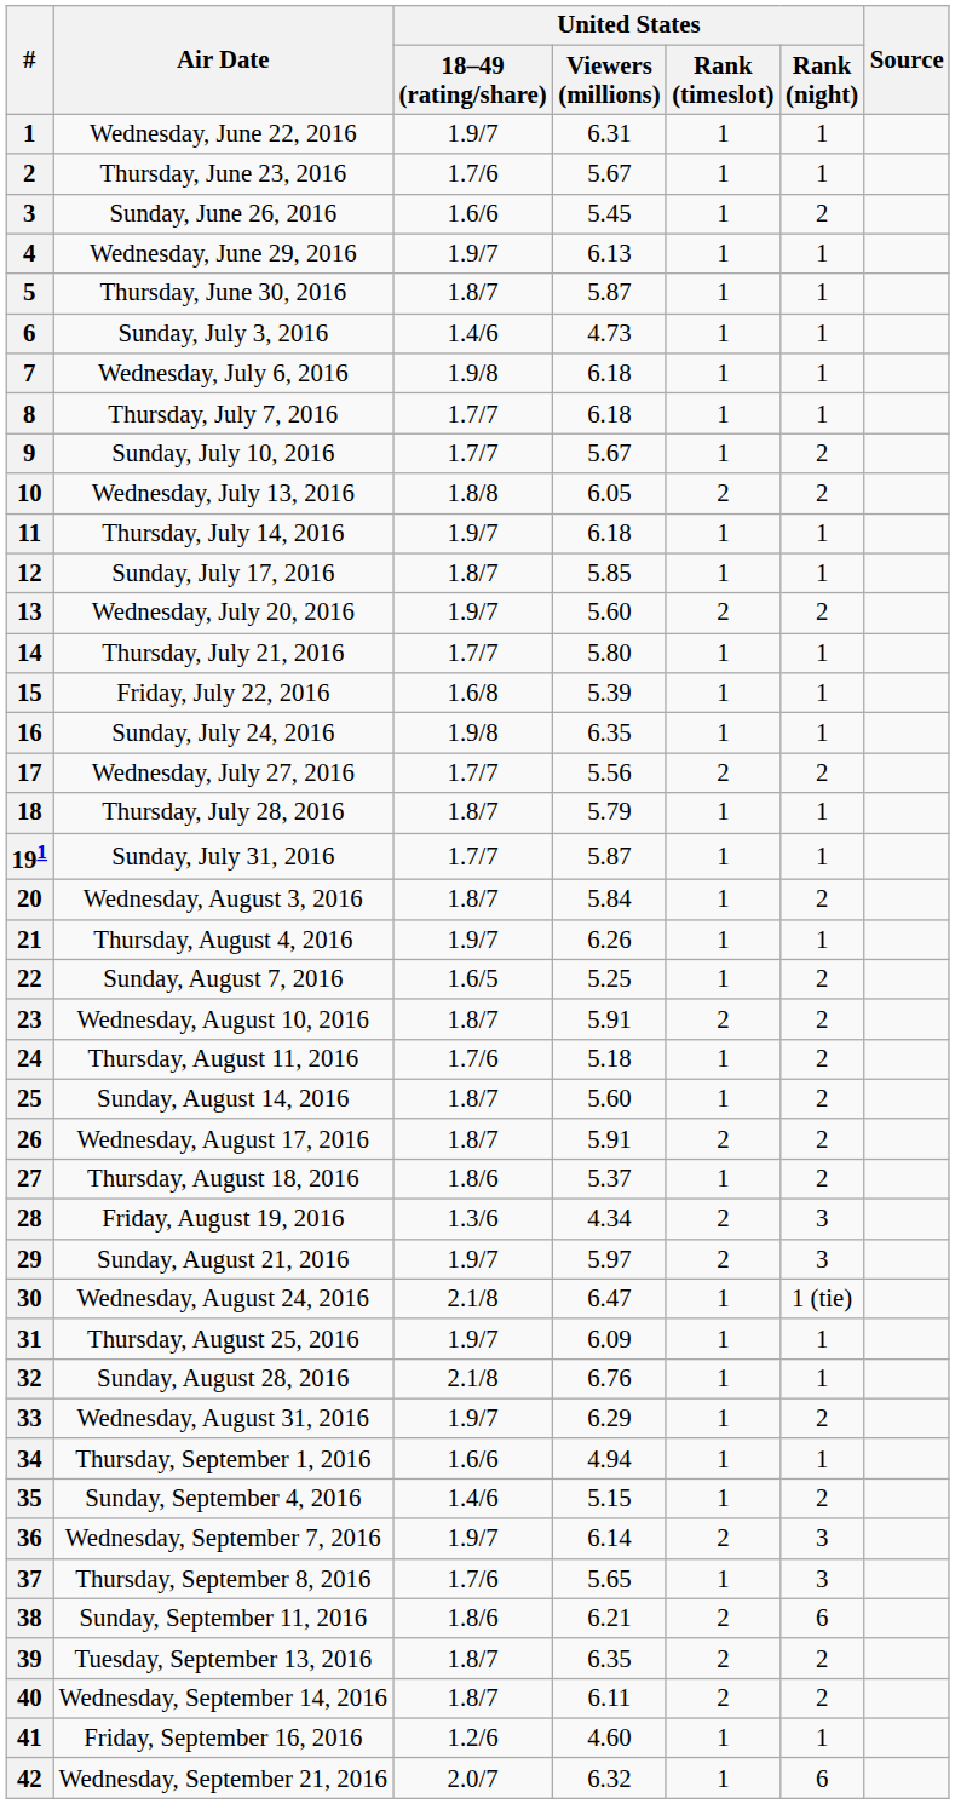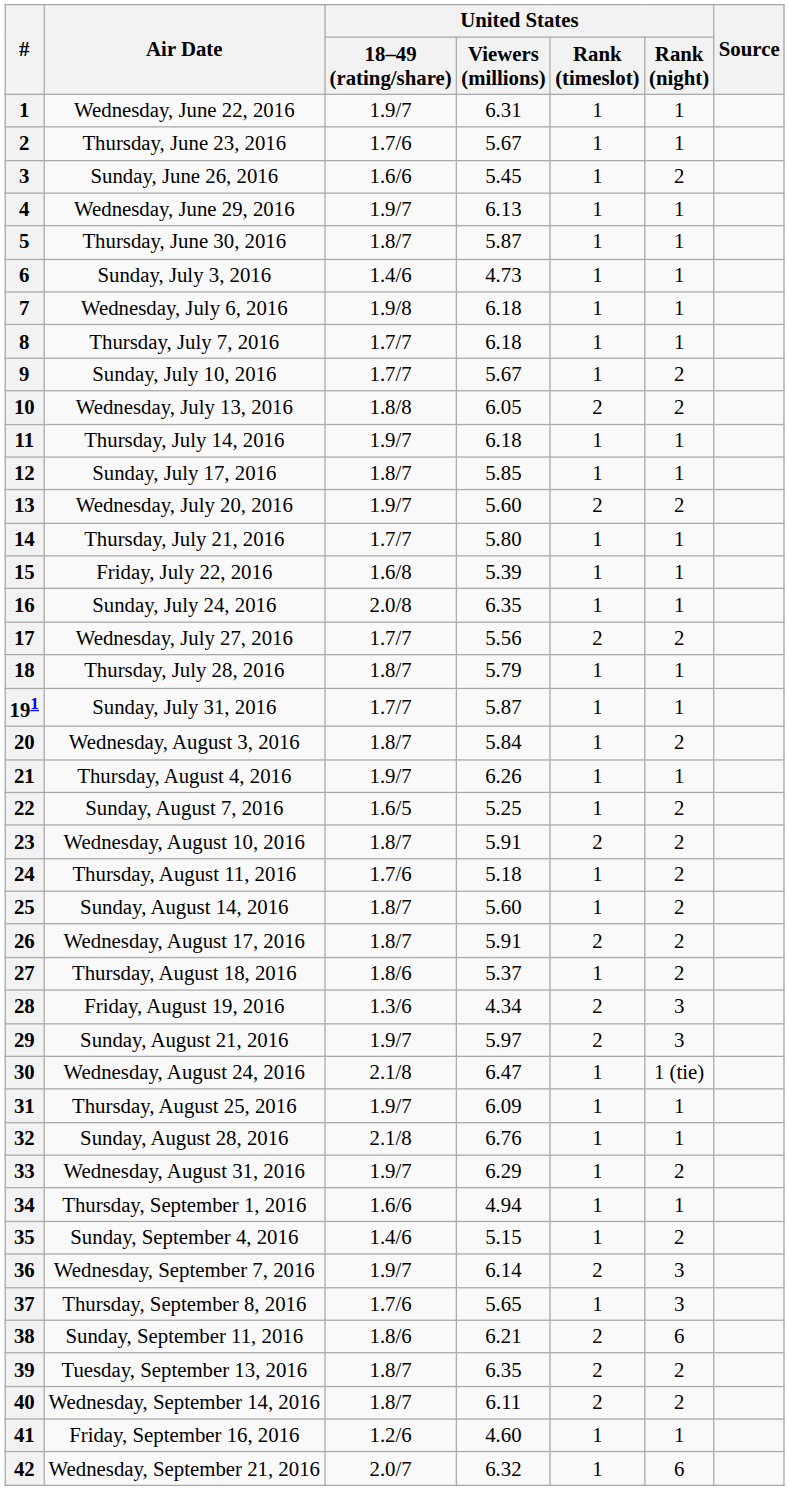 <table class="wikitable sortable" style="margin:auto; margin:auto; text-align:center;">
 <tr>
 <th scope="col" rowspan="2">#</th>
 <th scope="col" rowspan="2">Air Date</th>
 <th scope="colgroup" colspan="4" style="text-align:center" class="unsortable">United States</th>
 <th scope="col" rowspan="2" class="unsortable">Source</th>
 </tr>
 <tr>
 <th scope="col">18–49<br>(rating/share)</th>
 <th scope="col">Viewers<br>(millions)</th>
 <th scope="col">Rank<br>(timeslot)</th>
 <th scope="col">Rank<br>(night)</th>
 </tr>
 <tr>
 <th scope="row">1</th>
 <td>Wednesday, June 22, 2016</td>
 <td>1.9/7</td>
 <td>6.31</td>
 <td>1</td>
 <td>1</td>
 <td></td>
 </tr>
 <tr>
 <th scope="row">2</th>
 <td>Thursday, June 23, 2016</td>
 <td>1.7/6</td>
 <td>5.67</td>
 <td>1</td>
 <td>1</td>
 <td></td>
 </tr>
 <tr>
 <th scope="row">3</th>
 <td>Sunday, June 26, 2016</td>
 <td>1.6/6</td>
 <td>5.45</td>
 <td>1</td>
 <td>2</td>
 <td></td>
 </tr>
 <tr>
 <th scope="row">4</th>
 <td>Wednesday, June 29, 2016</td>
 <td>1.9/7</td>
 <td>6.13</td>
 <td>1</td>
 <td>1</td>
 <td></td>
 </tr>
 <tr>
 <th scope="row">5</th>
 <td>Thursday, June 30, 2016</td>
 <td>1.8/7</td>
 <td>5.87</td>
 <td>1</td>
 <td>1</td>
 <td></td>
 </tr>
 <tr>
 <th scope="row">6</th>
 <td>Sunday, July 3, 2016</td>
 <td>1.4/6</td>
 <td>4.73</td>
 <td>1</td>
 <td>1</td>
 <td></td>
 </tr>
 <tr>
 <th scope="row">7</th>
 <td>Wednesday, July 6, 2016</td>
 <td>1.9/8</td>
 <td>6.18</td>
 <td>1</td>
 <td>1</td>
 <td></td>
 </tr>
 <tr>
 <th scope="row">8</th>
 <td>Thursday, July 7, 2016</td>
 <td>1.7/7</td>
 <td>6.18</td>
 <td>1</td>
 <td>1</td>
 <td></td>
 </tr>
 <tr>
 <th scope="row">9</th>
 <td>Sunday, July 10, 2016</td>
 <td>1.7/7</td>
 <td>5.67</td>
 <td>1</td>
 <td>2</td>
 <td></td>
 </tr>
 <tr>
 <th scope="row">10</th>
 <td>Wednesday, July 13, 2016</td>
 <td>1.8/8</td>
 <td>6.05</td>
 <td>2</td>
 <td>2</td>
 <td></td>
 </tr>
 <tr>
 <th scope="row">11</th>
 <td>Thursday, July 14, 2016</td>
 <td>1.9/7</td>
 <td>6.18</td>
 <td>1</td>
 <td>1</td>
 <td></td>
 </tr>
 <tr>
 <th scope="row">12</th>
 <td>Sunday, July 17, 2016</td>
 <td>1.8/7</td>
 <td>5.85</td>
 <td>1</td>
 <td>1</td>
 <td></td>
 </tr>
 <tr>
 <th scope="row">13</th>
 <td>Wednesday, July 20, 2016</td>
 <td>1.9/7</td>
 <td>5.60</td>
 <td>2</td>
 <td>2</td>
 <td></td>
 </tr>
 <tr>
 <th scope="row">14</th>
 <td>Thursday, July 21, 2016</td>
 <td>1.7/7</td>
 <td>5.80</td>
 <td>1</td>
 <td>1</td>
 <td></td>
 </tr>
 <tr>
 <th scope="row">15</th>
 <td>Friday, July 22, 2016</td>
 <td>1.6/8</td>
 <td>5.39</td>
 <td>1</td>
 <td>1</td>
 <td></td>
 </tr>
 <tr>
 <th scope="row">16</th>
 <td>Sunday, July 24, 2016</td>
-<td>1.9/8</td>
+<td>2.0/8</td>
 <td>6.35</td>
 <td>1</td>
 <td>1</td>
 <td></td>
 </tr>
 <tr>
 <th scope="row">17</th>
 <td>Wednesday, July 27, 2016</td>
 <td>1.7/7</td>
 <td>5.56</td>
 <td>2</td>
 <td>2</td>
 <td></td>
 </tr>
 <tr>
 <th scope="row">18</th>
 <td>Thursday, July 28, 2016</td>
 <td>1.8/7</td>
 <td>5.79</td>
 <td>1</td>
 <td>1</td>
 <td></td>
 </tr>
 <tr>
 <th scope="row">19<sup><a href='#'>1</a></sup></th>
 <td>Sunday, July 31, 2016</td>
 <td>1.7/7</td>
 <td>5.87</td>
 <td>1</td>
 <td>1</td>
 <td></td>
 </tr>
 <tr>
 <th scope="row">20</th>
 <td>Wednesday, August 3, 2016</td>
 <td>1.8/7</td>
 <td>5.84</td>
 <td>1</td>
 <td>2</td>
 <td></td>
 </tr>
 <tr>
 <th scope="row">21</th>
 <td>Thursday, August 4, 2016</td>
 <td>1.9/7</td>
 <td>6.26</td>
 <td>1</td>
 <td>1</td>
 <td></td>
 </tr>
 <tr>
 <th scope="row">22</th>
 <td>Sunday, August 7, 2016</td>
 <td>1.6/5</td>
 <td>5.25</td>
 <td>1</td>
 <td>2</td>
 <td></td>
 </tr>
 <tr>
 <th scope="row">23</th>
 <td>Wednesday, August 10, 2016</td>
 <td>1.8/7</td>
 <td>5.91</td>
 <td>2</td>
 <td>2</td>
 <td></td>
 </tr>
 <tr>
 <th scope="row">24</th>
 <td>Thursday, August 11, 2016</td>
 <td>1.7/6</td>
 <td>5.18</td>
 <td>1</td>
 <td>2</td>
 <td></td>
 </tr>
 <tr>
 <th scope="row">25</th>
 <td>Sunday, August 14, 2016</td>
 <td>1.8/7</td>
 <td>5.60</td>
 <td>1</td>
 <td>2</td>
 <td></td>
 </tr>
 <tr>
 <th scope="row">26</th>
 <td>Wednesday, August 17, 2016</td>
 <td>1.8/7</td>
 <td>5.91</td>
 <td>2</td>
 <td>2</td>
 <td></td>
 </tr>
 <tr>
 <th scope="row">27</th>
 <td>Thursday, August 18, 2016</td>
 <td>1.8/6</td>
 <td>5.37</td>
 <td>1</td>
 <td>2</td>
 <td></td>
 </tr>
 <tr>
 <th scope="row">28</th>
 <td>Friday, August 19, 2016</td>
 <td>1.3/6</td>
 <td>4.34</td>
 <td>2</td>
 <td>3</td>
 <td></td>
 </tr>
 <tr>
 <th scope="row">29</th>
 <td>Sunday, August 21, 2016</td>
 <td>1.9/7</td>
 <td>5.97</td>
 <td>2</td>
 <td>3</td>
 <td></td>
 </tr>
 <tr>
 <th scope="row">30</th>
 <td>Wednesday, August 24, 2016</td>
 <td>2.1/8</td>
 <td>6.47</td>
 <td>1</td>
 <td>1 (tie)</td>
 <td></td>
 </tr>
 <tr>
 <th scope="row">31</th>
 <td>Thursday, August 25, 2016</td>
 <td>1.9/7</td>
 <td>6.09</td>
 <td>1</td>
 <td>1</td>
 <td></td>
 </tr>
 <tr>
 <th scope="row">32</th>
 <td>Sunday, August 28, 2016</td>
 <td>2.1/8</td>
 <td>6.76</td>
 <td>1</td>
 <td>1</td>
 <td></td>
 </tr>
 <tr>
 <th scope="row">33</th>
 <td>Wednesday, August 31, 2016</td>
 <td>1.9/7</td>
 <td>6.29</td>
 <td>1</td>
 <td>2</td>
 <td></td>
 </tr>
 <tr>
 <th scope="row">34</th>
 <td>Thursday, September 1, 2016</td>
 <td>1.6/6</td>
 <td>4.94</td>
 <td>1</td>
 <td>1</td>
 <td></td>
 </tr>
 <tr>
 <th scope="row">35</th>
 <td>Sunday, September 4, 2016</td>
 <td>1.4/6</td>
 <td>5.15</td>
 <td>1</td>
 <td>2</td>
 <td></td>
 </tr>
 <tr>
 <th scope="row">36</th>
 <td>Wednesday, September 7, 2016</td>
 <td>1.9/7</td>
 <td>6.14</td>
 <td>2</td>
 <td>3</td>
 <td></td>
 </tr>
 <tr>
 <th scope="row">37</th>
 <td>Thursday, September 8, 2016</td>
 <td>1.7/6</td>
 <td>5.65</td>
 <td>1</td>
 <td>3</td>
 <td></td>
 </tr>
 <tr>
 <th scope="row">38</th>
 <td>Sunday, September 11, 2016</td>
 <td>1.8/6</td>
 <td>6.21</td>
 <td>2</td>
 <td>6</td>
 <td></td>
 </tr>
 <tr>
 <th scope="row">39</th>
 <td>Tuesday, September 13, 2016</td>
 <td>1.8/7</td>
 <td>6.35</td>
 <td>2</td>
 <td>2</td>
 <td></td>
 </tr>
 <tr>
 <th scope="row">40</th>
 <td>Wednesday, September 14, 2016</td>
 <td>1.8/7</td>
 <td>6.11</td>
 <td>2</td>
 <td>2</td>
 <td></td>
 </tr>
 <tr>
 <th scope="row">41</th>
 <td>Friday, September 16, 2016</td>
 <td>1.2/6</td>
 <td>4.60</td>
 <td>1</td>
 <td>1</td>
 <td></td>
 </tr>
 <tr>
 <th scope="row">42</th>
 <td>Wednesday, September 21, 2016</td>
 <td>2.0/7</td>
 <td>6.32</td>
 <td>1</td>
 <td>6</td>
 <td></td>
 </tr>
 </table>
